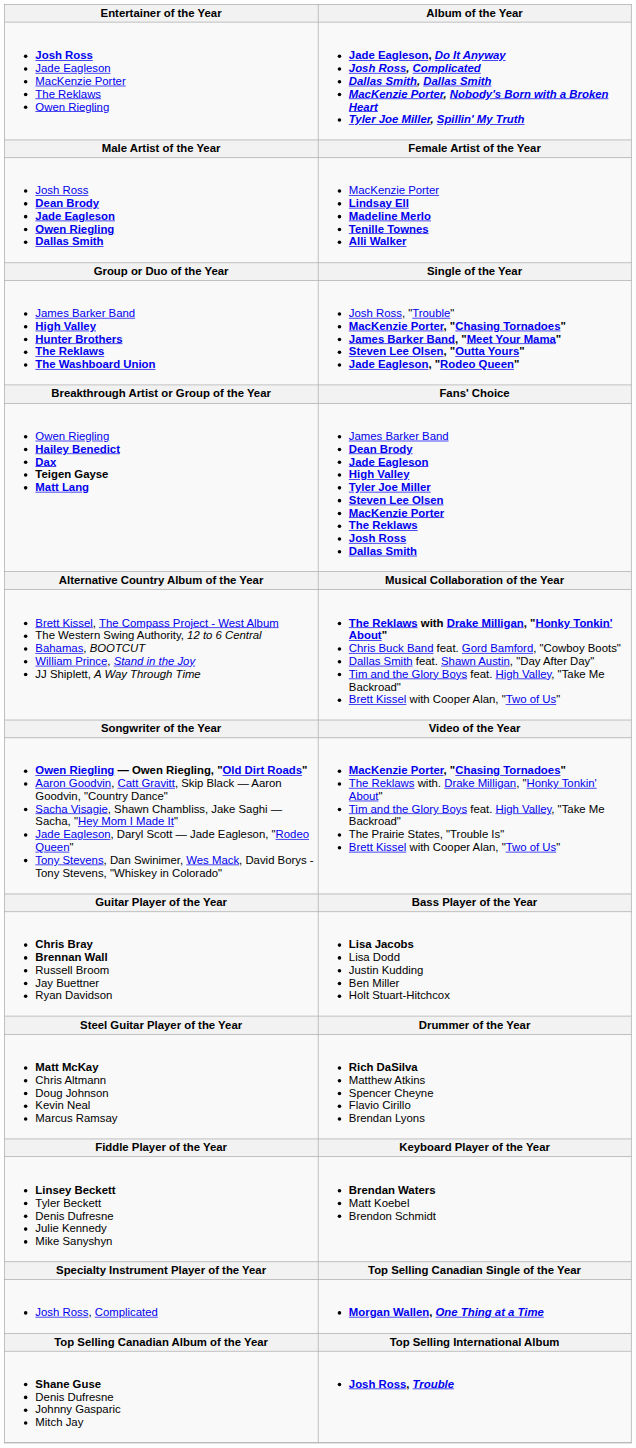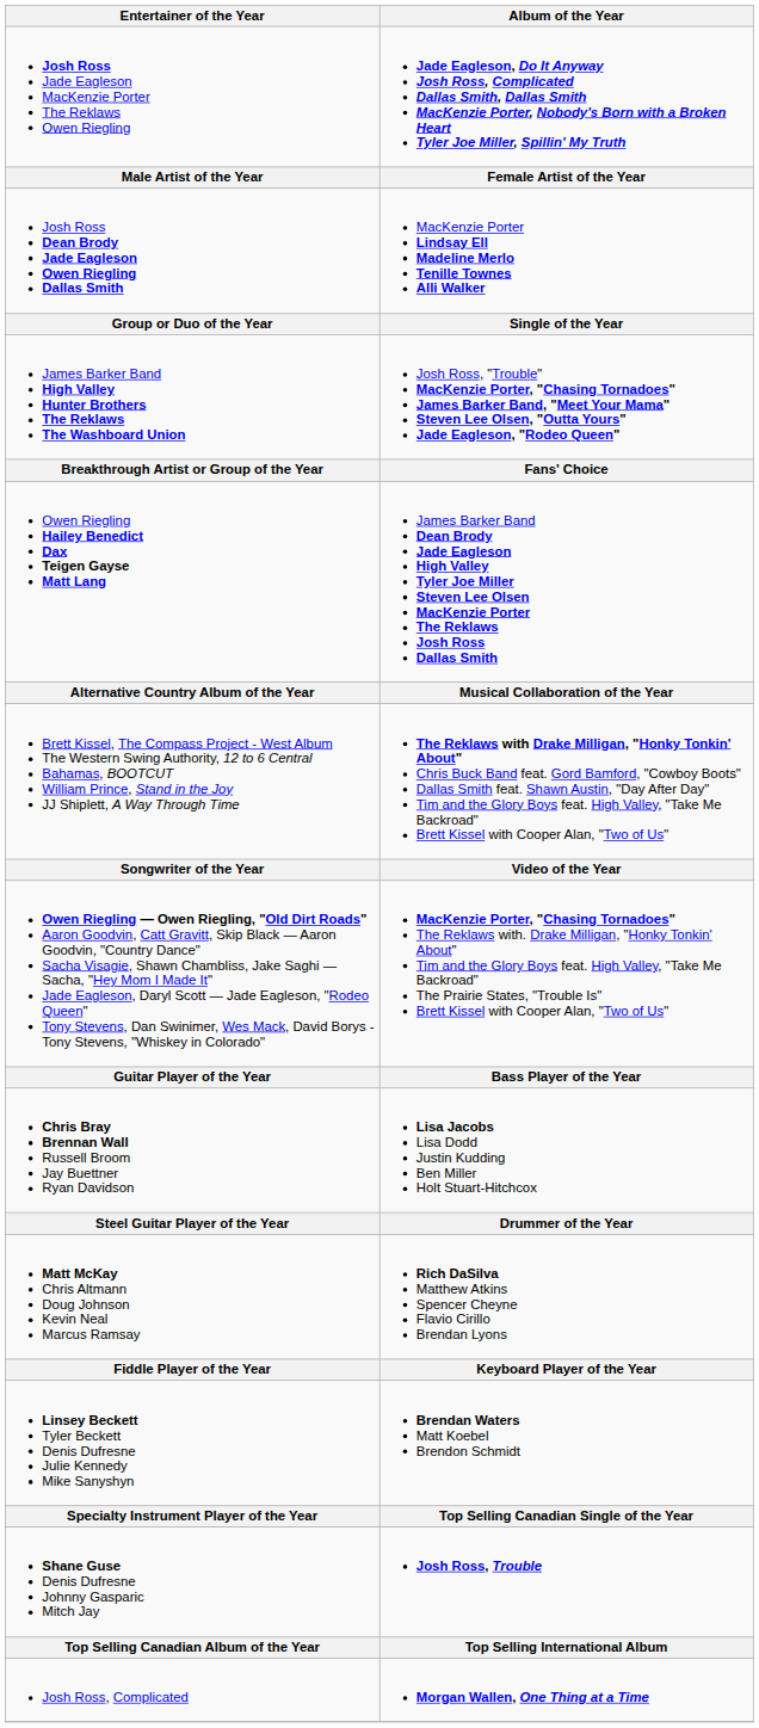 <table class="wikitable" style="width:100%">
 <tr>
 <th style="width:50%">Entertainer of the Year</th>
 <th style="width:50%">Album of the Year</th>
 </tr>
 <tr>
 <td valign="top"><br><ul><li> <strong><a href='#'>Josh Ross</a></strong></li><li><a href='#'>Jade Eagleson</a></li><li><a href='#'>MacKenzie Porter</a></li><li><a href='#'>The Reklaws</a></li><li><a href='#'>Owen Riegling</a></li></ul></td>
 <td valign="top"><br><ul><li> <strong><a href='#'>Jade Eagleson</a>, <em><a href='#'>Do It Anyway</a><strong><em></li><li><a href='#'>Josh Ross</a>, </em><a href='#'>Complicated</a><em></li><li><a href='#'>Dallas Smith</a>, </em><a href='#'>Dallas Smith</a><em></li><li><a href='#'>MacKenzie Porter</a>, </em><a href='#'>Nobody's Born with a Broken Heart</a><em></li><li><a href='#'>Tyler Joe Miller</a>, </em><a href='#'>Spillin' My Truth</a><em></li></ul></td>
 </tr>
 <tr>
 <th style="width:50%">Male Artist of the Year</th>
 <th style="width:50%">Female Artist of the Year</th>
 </tr>
 <tr>
 <td valign="top"><br><ul><li> </strong><a href='#'>Josh Ross</a><strong></li><li><a href='#'>Dean Brody</a></li><li><a href='#'>Jade Eagleson</a></li><li><a href='#'>Owen Riegling</a></li><li><a href='#'>Dallas Smith</a></li></ul></td>
 <td valign="top"><br><ul><li> </strong><a href='#'>MacKenzie Porter</a><strong></li><li><a href='#'>Lindsay Ell</a></li><li><a href='#'>Madeline Merlo</a></li><li><a href='#'>Tenille Townes</a></li><li><a href='#'>Alli Walker</a></li></ul></td>
 </tr>
 <tr>
 <th style="width:50%">Group or Duo of the Year</th>
 <th style="width:50%">Single of the Year</th>
 </tr>
 <tr>
 <td valign="top"><br><ul><li> </strong><a href='#'>James Barker Band</a><strong></li><li><a href='#'>High Valley</a></li><li><a href='#'>Hunter Brothers</a></li><li><a href='#'>The Reklaws</a></li><li><a href='#'>The Washboard Union</a></li></ul></td>
 <td valign="top"><br><ul><li> </strong><a href='#'>Josh Ross</a>, "<a href='#'>Trouble</a>"<strong></li><li><a href='#'>MacKenzie Porter</a>, "<a href='#'>Chasing Tornadoes</a>"</li><li><a href='#'>James Barker Band</a>, "<a href='#'>Meet Your Mama</a>"</li><li><a href='#'>Steven Lee Olsen</a>, "<a href='#'>Outta Yours</a>"</li><li><a href='#'>Jade Eagleson</a>, "<a href='#'>Rodeo Queen</a>"</li></ul></td>
 </tr>
 <tr>
 <th style="width:50%">Breakthrough Artist or Group of the Year</th>
 <th style="width:50%">Fans' Choice</th>
 </tr>
 <tr>
 <td valign="top"><br><ul><li> </strong><a href='#'>Owen Riegling</a><strong></li><li><a href='#'>Hailey Benedict</a></li><li><a href='#'>Dax</a></li><li>Teigen Gayse</li><li><a href='#'>Matt Lang</a></li></ul></td>
 <td valign="top"><br><ul><li> </strong><a href='#'>James Barker Band</a><strong></li><li><a href='#'>Dean Brody</a></li><li><a href='#'>Jade Eagleson</a></li><li><a href='#'>High Valley</a></li><li><a href='#'>Tyler Joe Miller</a></li><li><a href='#'>Steven Lee Olsen</a></li><li><a href='#'>MacKenzie Porter</a></li><li><a href='#'>The Reklaws</a></li><li><a href='#'>Josh Ross</a></li><li><a href='#'>Dallas Smith</a></li></ul></td>
 </tr>
 <tr>
 <th style="width:50%">Alternative Country Album of the Year</th>
 <th style="width:50%">Musical Collaboration of the Year</th>
 </tr>
 <tr>
 <td valign="top"><br><ul><li> </strong><a href='#'>Brett Kissel</a>, </em><a href='#'>The Compass Project - West Album</a></em></strong></li><li>The Western Swing Authority, <em>12 to 6 Central</em></li><li><a href='#'>Bahamas</a>, <em>BOOTCUT</em></li><li><a href='#'>William Prince</a>, <em><a href='#'>Stand in the Joy</a></em></li><li>JJ Shiplett, <em>A Way Through Time</em></li></ul></td>
 <td valign="top"><br><ul><li> <strong><a href='#'>The Reklaws</a> with <a href='#'>Drake Milligan</a>, "<a href='#'>Honky Tonkin' About</a>"</strong></li><li><a href='#'>Chris Buck Band</a> feat. <a href='#'>Gord Bamford</a>, "Cowboy Boots"</li><li><a href='#'>Dallas Smith</a> feat. <a href='#'>Shawn Austin</a>, "Day After Day"</li><li><a href='#'>Tim and the Glory Boys</a> feat. <a href='#'>High Valley</a>, "Take Me Backroad"</li><li><a href='#'>Brett Kissel</a> with Cooper Alan, "<a href='#'>Two of Us</a>"</li></ul></td>
 </tr>
 <tr>
 <th style="width:50%">Songwriter of the Year</th>
 <th style="width:50%">Video of the Year</th>
 </tr>
 <tr>
 <td valign="top"><br><ul><li> <strong><a href='#'>Owen Riegling</a> — Owen Riegling, "<a href='#'>Old Dirt Roads</a>"</strong></li><li><a href='#'>Aaron Goodvin</a>, <a href='#'>Catt Gravitt</a>, Skip Black — Aaron Goodvin, "Country Dance"</li><li><a href='#'>Sacha Visagie</a>, Shawn Chambliss, Jake Saghi — Sacha, "<a href='#'>Hey Mom I Made It</a>"</li><li><a href='#'>Jade Eagleson</a>, Daryl Scott — Jade Eagleson, "<a href='#'>Rodeo Queen</a>"</li><li><a href='#'>Tony Stevens</a>, Dan Swinimer, <a href='#'>Wes Mack</a>, David Borys - Tony Stevens, "Whiskey in Colorado"</li></ul></td>
 <td valign="top"><br><ul><li> <strong><a href='#'>MacKenzie Porter</a>, "<a href='#'>Chasing Tornadoes</a>"</strong></li><li><a href='#'>The Reklaws</a> with. <a href='#'>Drake Milligan</a>, "<a href='#'>Honky Tonkin' About</a>"</li><li><a href='#'>Tim and the Glory Boys</a> feat. <a href='#'>High Valley</a>, "Take Me Backroad"</li><li>The Prairie States, "Trouble Is"</li><li><a href='#'>Brett Kissel</a> with Cooper Alan, "<a href='#'>Two of Us</a>"</li></ul></td>
 </tr>
 <tr>
 <th style="width:50%">Guitar Player of the Year</th>
 <th style="width:50%">Bass Player of the Year</th>
 </tr>
 <tr>
 <td valign="top"><br><ul><li> <strong>Chris Bray</strong></li><li> <strong>Brennan Wall</strong></li><li>Russell Broom</li><li>Jay Buettner</li><li>Ryan Davidson</li></ul></td>
 <td valign="top"><br><ul><li> <strong>Lisa Jacobs</strong></li><li>Lisa Dodd</li><li>Justin Kudding</li><li>Ben Miller</li><li>Holt Stuart-Hitchcox</li></ul></td>
 </tr>
 <tr>
 <th style="width:50%">Steel Guitar Player of the Year</th>
 <th style="width:50%">Drummer of the Year</th>
 </tr>
 <tr>
 <td valign="top"><br><ul><li> <strong>Matt McKay</strong></li><li>Chris Altmann</li><li>Doug Johnson</li><li>Kevin Neal</li><li>Marcus Ramsay</li></ul></td>
 <td valign="top"><br><ul><li> <strong>Rich DaSilva</strong></li><li>Matthew Atkins</li><li>Spencer Cheyne</li><li>Flavio Cirillo</li><li>Brendan Lyons</li></ul></td>
 </tr>
 <tr>
 <th style="width:50%">Fiddle Player of the Year</th>
 <th style="width:50%">Keyboard Player of the Year</th>
 </tr>
 <tr>
 <td valign="top"><br><ul><li> <strong>Linsey Beckett</strong></li><li>Tyler Beckett</li><li>Denis Dufresne</li><li>Julie Kennedy</li><li>Mike Sanyshyn</li></ul></td>
 <td valign="top"><br><ul><li> <strong>Brendan Waters</strong></li><li>Matt Koebel</li><li>Brendon Schmidt</li></ul></td>
 </tr>
 <tr>
 <th style="width:50%">Specialty Instrument Player of the Year</th>
 <th style="width:50%">Top Selling Canadian Single of the Year</th>
 </tr>
 <tr>
-<td valign="top"><br><ul><li> </strong><a href='#'>Josh Ross</a>, </em><a href='#'>Complicated</a></em></strong></li></ul></td>
-<td valign="top"><br><ul><li> <strong><a href='#'>Morgan Wallen</a>, <em><a href='#'>One Thing at a Time</a><strong><em></li></ul></td>
+<td valign="top"><br><ul><li> <strong>Shane Guse</strong></li><li>Denis Dufresne</li><li>Johnny Gasparic</li><li>Mitch Jay</li></ul></td>
+<td valign="top"><br><ul><li> <strong><a href='#'>Josh Ross</a>, <em><a href='#'>Trouble</a><strong><em></li></ul></td>
 </tr>
 <tr>
 <th style="width:50%">Top Selling Canadian Album of the Year</th>
 <th style="width:50%">Top Selling International Album</th>
 </tr>
 <tr>
-<td valign="top"><br><ul><li> <strong>Shane Guse</strong></li><li>Denis Dufresne</li><li>Johnny Gasparic</li><li>Mitch Jay</li></ul></td>
-<td valign="top"><br><ul><li> <strong><a href='#'>Josh Ross</a>, <em><a href='#'>Trouble</a><strong><em></li></ul></td>
+<td valign="top"><br><ul><li> </strong><a href='#'>Josh Ross</a>, </em><a href='#'>Complicated</a></em></strong></li></ul></td>
+<td valign="top"><br><ul><li> <strong><a href='#'>Morgan Wallen</a>, <em><a href='#'>One Thing at a Time</a><strong><em></li></ul></td>
 </tr>
 <tr>
 </tr>
 </table>
